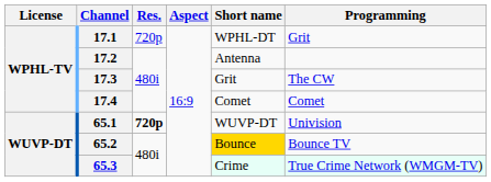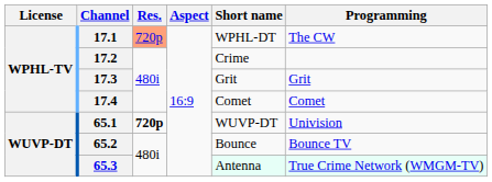 <table class="wikitable">
 <tr>
 <th scope = "col">License</th>
 <th scope = "col"><a href='#'>Channel</a></th>
 <th scope = "col"><a href='#'>Res.</a></th>
 <th scope = "col"><a href='#'>Aspect</a></th>
 <th scope = "col">Short name</th>
 <th scope = "col">Programming</th>
 </tr>
 <tr>
 <th rowspan = "4" scope = "row" style="border-right: 4px solid #60B0FF;">WPHL-TV</th>
 <th scope = "row">17.1</th>
-<td><a href='#'>720p</a></td>
+<td style="background: lightsalmon;"><a href='#'>720p</a></td>
 <td rowspan=7><a href='#'>16:9</a></td>
 <td>WPHL-DT</td>
-<td><a href='#'>Grit</a></td>
+<td><a href='#'>The CW</a></td>
 </tr>
 <tr>
 <th scope = "row">17.2</th>
 <td rowspan=3><a href='#'>480i</a></td>
-<td>Antenna</td>
+<td>Crime</td>
 <td></td>
 </tr>
 <tr>
 <th scope = "row">17.3</th>
 <td>Grit</td>
-<td><a href='#'>The CW</a></td>
+<td><a href='#'>Grit</a></td>
 </tr>
 <tr>
 <th scope = "row">17.4</th>
 <td>Comet</td>
 <td><a href='#'>Comet</a></td>
 </tr>
 <tr>
 <th rowspan = "3" scope = "row" style="border-right: 4px solid #0057AF;">WUVP-DT</th>
 <th scope = "row">65.1</th>
 <td><strong>720p</strong></td>
 <td>WUVP-DT</td>
 <td><a href='#'>Univision</a></td>
 </tr>
 <tr>
 <th scope = "row">65.2</th>
 <td rowspan=2>480i</td>
-<td style="background: gold;">Bounce</td>
+<td>Bounce</td>
 <td><a href='#'>Bounce TV</a></td>
 </tr>
 <tr style="background-color: #E6FFF7;">
 <th scope = "row"><a href='#'>65.3</a></th>
-<td>Crime</td>
+<td>Antenna</td>
 <td><a href='#'>True Crime Network</a> (<a href='#'>WMGM-TV</a>)</td>
 </tr>
 </table>
